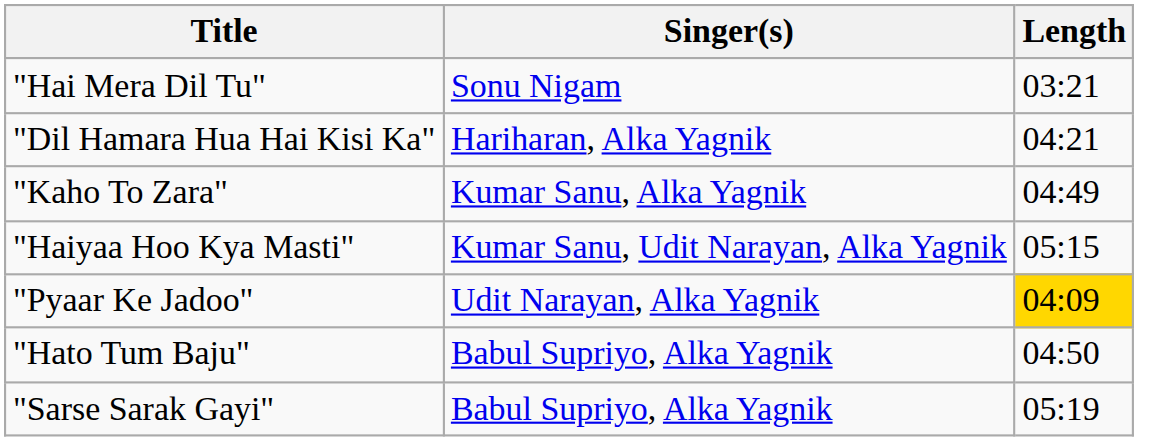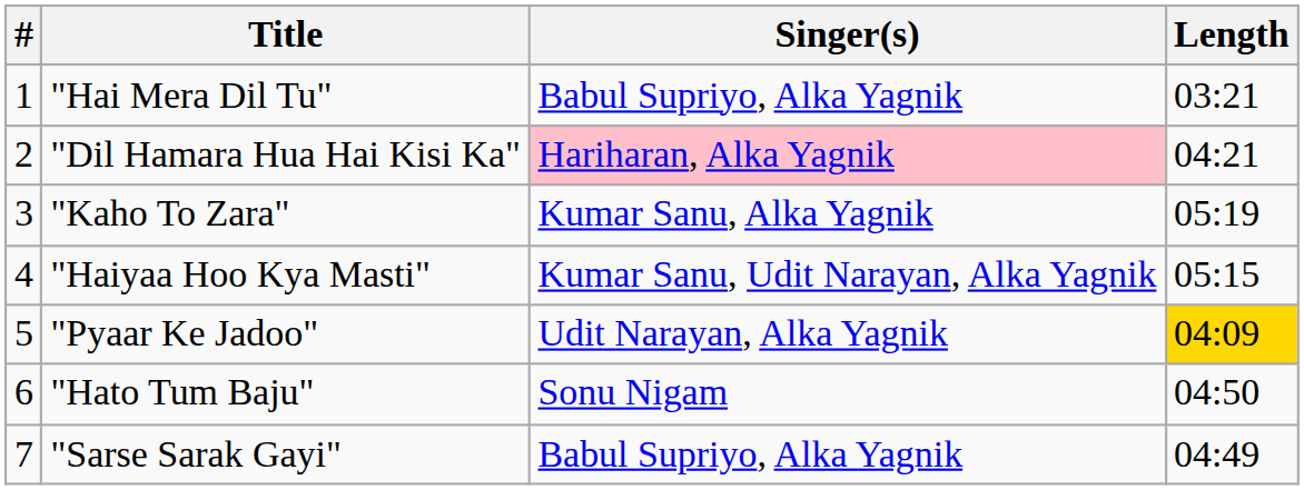 <table class="wikitable sortable">
 <tr>
+<th>#</th>
 <th>Title</th>
 <th>Singer(s)</th>
 <th>Length</th>
 </tr>
 <tr>
+<td>1</td>
 <td>"Hai Mera Dil Tu"</td>
-<td><a href='#'>Sonu Nigam</a></td>
+<td><a href='#'>Babul Supriyo</a>, <a href='#'>Alka Yagnik</a></td>
 <td>03:21</td>
 </tr>
 <tr>
+<td>2</td>
 <td>"Dil Hamara Hua Hai Kisi Ka"</td>
-<td><a href='#'>Hariharan</a>, <a href='#'>Alka Yagnik</a></td>
+<td style="background: pink;"><a href='#'>Hariharan</a>, <a href='#'>Alka Yagnik</a></td>
 <td>04:21</td>
 </tr>
 <tr>
+<td>3</td>
 <td>"Kaho To Zara"</td>
 <td><a href='#'>Kumar Sanu</a>, <a href='#'>Alka Yagnik</a></td>
-<td>04:49</td>
+<td>05:19</td>
 </tr>
 <tr>
+<td>4</td>
 <td>"Haiyaa Hoo Kya Masti"</td>
 <td><a href='#'>Kumar Sanu</a>, <a href='#'>Udit Narayan</a>, <a href='#'>Alka Yagnik</a></td>
 <td>05:15</td>
 </tr>
 <tr>
+<td>5</td>
 <td>"Pyaar Ke Jadoo"</td>
 <td><a href='#'>Udit Narayan</a>, <a href='#'>Alka Yagnik</a></td>
 <td style="background: gold;">04:09</td>
 </tr>
 <tr>
+<td>6</td>
 <td>"Hato Tum Baju"</td>
-<td><a href='#'>Babul Supriyo</a>, <a href='#'>Alka Yagnik</a></td>
+<td><a href='#'>Sonu Nigam</a></td>
 <td>04:50</td>
 </tr>
 <tr>
+<td>7</td>
 <td>"Sarse Sarak Gayi"</td>
 <td><a href='#'>Babul Supriyo</a>, <a href='#'>Alka Yagnik</a></td>
-<td>05:19</td>
+<td>04:49</td>
 </tr>
 </table>
